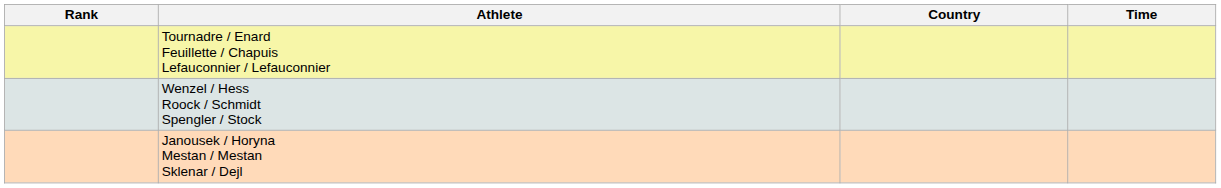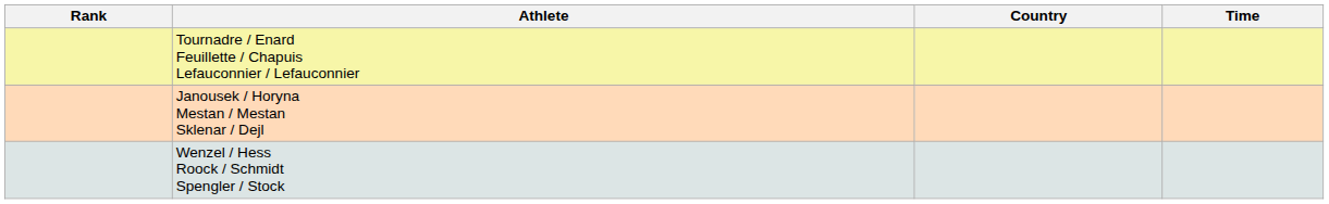 <table class="wikitable" width=90% style="font-size:100%; text-align:left;">
 <tr>
 <th>Rank</th>
 <th>Athlete</th>
 <th>Country</th>
 <th>Time</th>
 </tr>
 <tr bgcolor="#F7F6A8" >
 <td align=center></td>
 <td>Tournadre / Enard<br>Feuillette / Chapuis<br>Lefauconnier / Lefauconnier</td>
 <td></td>
 <td align="right"></td>
 </tr>
+<tr bgcolor="#FFDAB9">
+<td align=center></td>
+<td>Janousek / Horyna<br>Mestan / Mestan<br>Sklenar / Dejl</td>
+<td></td>
+<td align="right"></td>
+</tr>
 <tr bgcolor="#DCE5E5">
 <td align=center></td>
 <td>Wenzel / Hess<br>Roock / Schmidt<br>Spengler / Stock</td>
 <td></td>
 <td align="right"></td>
 </tr>
-<tr bgcolor="#FFDAB9">
-<td align=center></td>
-<td>Janousek / Horyna<br>Mestan / Mestan<br>Sklenar / Dejl</td>
-<td></td>
-<td align="right"></td>
-</tr>
 </table>
